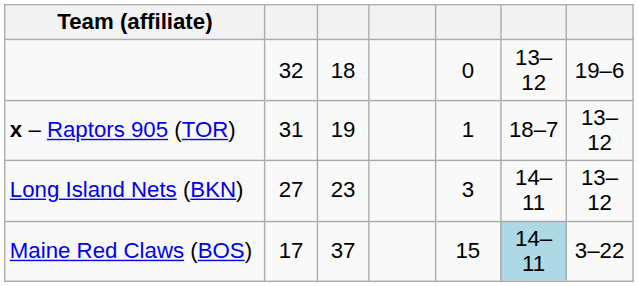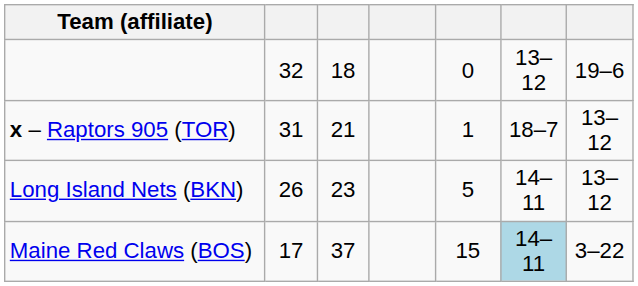 <table class="wikitable" style="text-align:center">
 <tr>
 <th style="width:180px">Team (affiliate)</th>
 <th style="width:30px"></th>
 <th style="width:30px"></th>
 <th style="width:40px"></th>
 <th style="width:40px"></th>
 <th style="width:40px"></th>
 <th style="width:40px"></th>
 </tr>
 <tr>
 <td align=left></td>
 <td>32</td>
 <td>18</td>
 <td></td>
 <td>0</td>
 <td>13–12</td>
 <td>19–6</td>
 </tr>
 <tr>
 <td align=left><strong>x</strong> – <a href='#'>Raptors 905</a> (<a href='#'>TOR</a>)</td>
 <td>31</td>
-<td>19</td>
+<td>21</td>
 <td></td>
 <td>1</td>
 <td>18–7</td>
 <td>13–12</td>
 </tr>
 <tr>
 <td align=left><a href='#'>Long Island Nets</a> (<a href='#'>BKN</a>)</td>
-<td>27</td>
+<td>26</td>
 <td>23</td>
 <td></td>
-<td>3</td>
+<td>5</td>
 <td>14–11</td>
 <td>13–12</td>
 </tr>
 <tr>
 <td align=left><a href='#'>Maine Red Claws</a> (<a href='#'>BOS</a>)</td>
 <td>17</td>
 <td>37</td>
 <td></td>
 <td>15</td>
 <td style="background: lightblue;">14–11</td>
 <td>3–22</td>
 </tr>
 </table>
